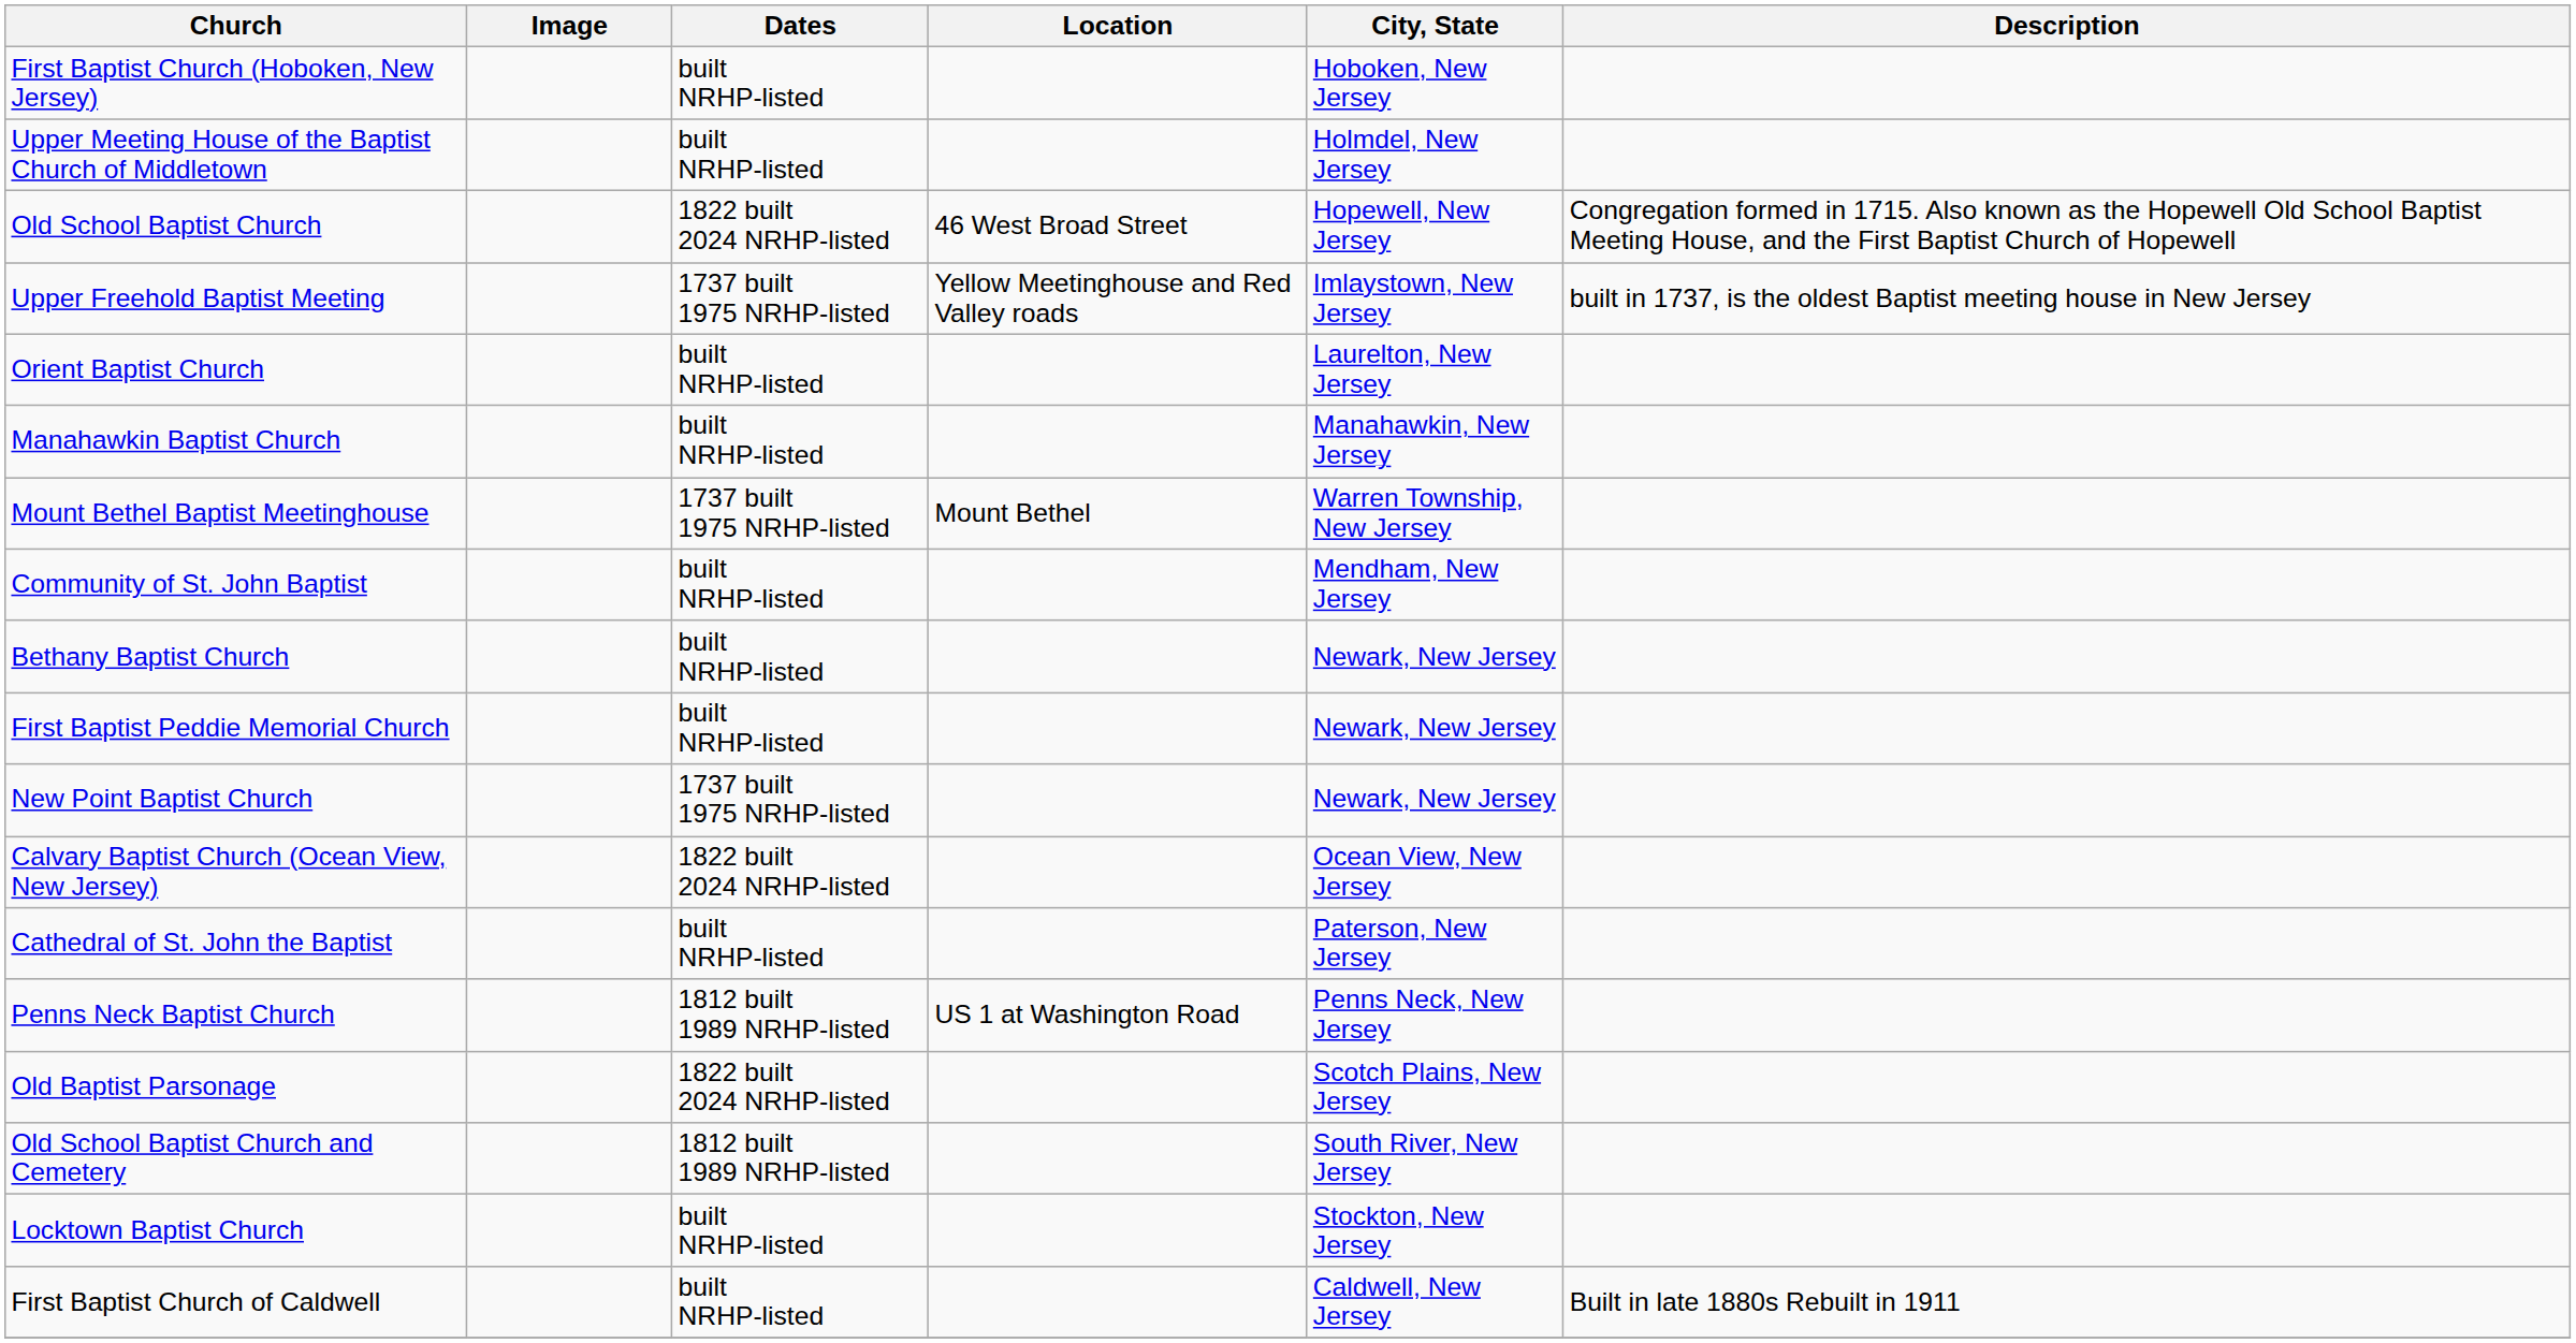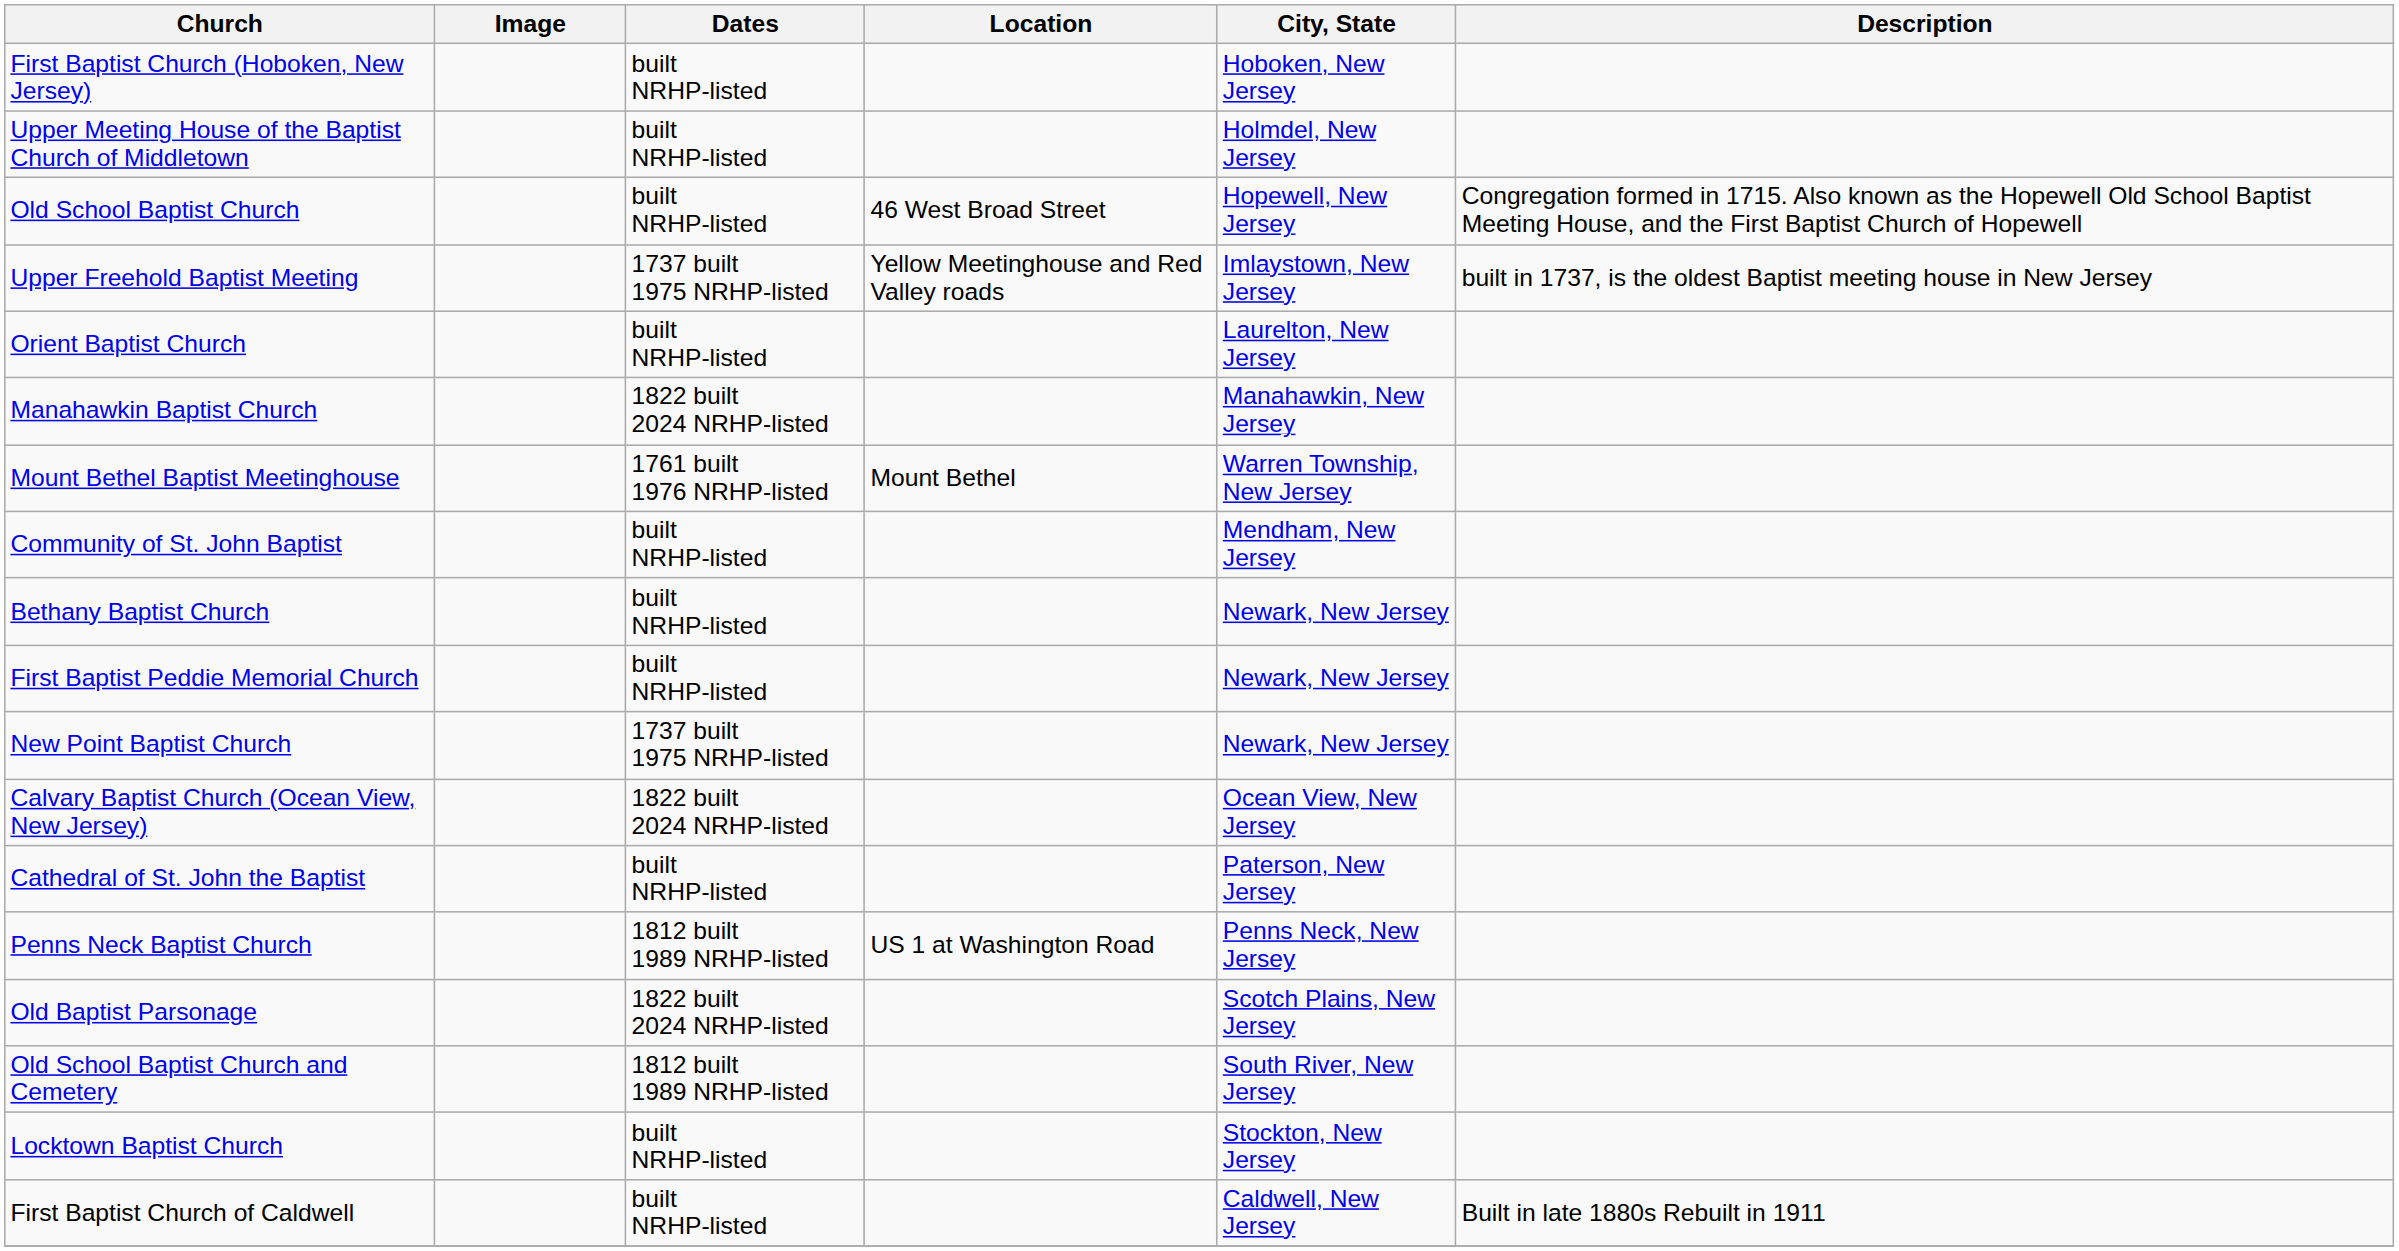 <table class="wikitable sortable" style="width:98%">
 <tr>
 <th width = 18%><strong>Church</strong></th>
 <th width = 8% class="unsortable"><strong>Image</strong></th>
 <th width = 10%><strong>Dates</strong></th>
 <th><strong>Location</strong></th>
 <th width = 10%><strong>City, State</strong></th>
 <th class="unsortable"><strong>Description</strong></th>
 </tr>
 <tr ->
 <td><a href='#'>First Baptist Church (Hoboken, New Jersey)</a></td>
 <td></td>
 <td>built<br> NRHP-listed</td>
 <td></td>
 <td><a href='#'>Hoboken, New Jersey</a></td>
 <td></td>
 </tr>
 <tr ->
 <td><a href='#'>Upper Meeting House of the Baptist Church of Middletown</a></td>
 <td></td>
 <td>built<br> NRHP-listed</td>
 <td></td>
 <td><a href='#'>Holmdel, New Jersey</a></td>
 <td></td>
 </tr>
 <tr ->
 <td><a href='#'>Old School Baptist Church</a></td>
 <td></td>
-<td>1822 built<br> 2024 NRHP-listed</td>
+<td>built<br> NRHP-listed</td>
 <td>46 West Broad Street<br><small></small></td>
 <td><a href='#'>Hopewell, New Jersey</a></td>
 <td>Congregation formed in 1715. Also known as the Hopewell Old School Baptist Meeting House, and the First Baptist Church of Hopewell</td>
 </tr>
 <tr ->
 <td><a href='#'>Upper Freehold Baptist Meeting</a></td>
 <td></td>
 <td>1737 built<br> 1975 NRHP-listed</td>
 <td>Yellow Meetinghouse and Red Valley roads<br><small></small></td>
 <td><a href='#'>Imlaystown, New Jersey</a></td>
 <td>built in 1737, is the oldest Baptist meeting house in New Jersey</td>
 </tr>
 <tr ->
 <td><a href='#'>Orient Baptist Church</a></td>
 <td></td>
 <td>built<br> NRHP-listed</td>
 <td></td>
 <td><a href='#'>Laurelton, New Jersey</a></td>
 <td></td>
 </tr>
 <tr ->
 <td><a href='#'>Manahawkin Baptist Church</a></td>
 <td></td>
-<td>built<br> NRHP-listed</td>
+<td>1822 built<br> 2024 NRHP-listed</td>
 <td></td>
 <td><a href='#'>Manahawkin, New Jersey</a></td>
 <td></td>
 </tr>
 <tr ->
 <td><a href='#'>Mount Bethel Baptist Meetinghouse</a></td>
 <td></td>
-<td>1737 built<br> 1975 NRHP-listed</td>
+<td>1761 built<br> 1976 NRHP-listed</td>
 <td>Mount Bethel<br><small></small></td>
 <td><a href='#'>Warren Township, New Jersey</a></td>
 <td></td>
 </tr>
 <tr ->
 <td><a href='#'>Community of St. John Baptist</a></td>
 <td></td>
 <td>built<br> NRHP-listed</td>
 <td></td>
 <td><a href='#'>Mendham, New Jersey</a></td>
 <td></td>
 </tr>
 <tr ->
 <td><a href='#'>Bethany Baptist Church</a></td>
 <td></td>
 <td>built<br> NRHP-listed</td>
 <td></td>
 <td><a href='#'>Newark, New Jersey</a></td>
 <td></td>
 </tr>
 <tr ->
 <td><a href='#'>First Baptist Peddie Memorial Church</a></td>
 <td></td>
 <td>built<br> NRHP-listed</td>
 <td></td>
 <td><a href='#'>Newark, New Jersey</a></td>
 <td></td>
 </tr>
 <tr ->
 <td><a href='#'>New Point Baptist Church</a></td>
 <td></td>
 <td>1737 built<br> 1975 NRHP-listed</td>
 <td></td>
 <td><a href='#'>Newark, New Jersey</a></td>
 <td></td>
 </tr>
 <tr ->
 <td><a href='#'>Calvary Baptist Church (Ocean View, New Jersey)</a></td>
 <td></td>
 <td>1822 built<br> 2024 NRHP-listed</td>
 <td></td>
 <td><a href='#'>Ocean View, New Jersey</a></td>
 <td></td>
 </tr>
 <tr ->
 <td><a href='#'>Cathedral of St. John the Baptist</a></td>
 <td></td>
 <td>built<br> NRHP-listed</td>
 <td></td>
 <td><a href='#'>Paterson, New Jersey</a></td>
 <td></td>
 </tr>
 <tr ->
 <td><a href='#'>Penns Neck Baptist Church</a></td>
 <td></td>
 <td>1812 built<br> 1989 NRHP-listed</td>
 <td>US 1 at Washington Road<br><small></small></td>
 <td><a href='#'>Penns Neck, New Jersey</a></td>
 <td></td>
 </tr>
 <tr ->
 <td><a href='#'>Old Baptist Parsonage</a></td>
 <td></td>
 <td>1822 built<br> 2024 NRHP-listed</td>
 <td></td>
 <td><a href='#'>Scotch Plains, New Jersey</a></td>
 <td></td>
 </tr>
 <tr ->
 <td><a href='#'>Old School Baptist Church and Cemetery</a></td>
 <td></td>
 <td>1812 built<br> 1989 NRHP-listed</td>
 <td></td>
 <td><a href='#'>South River, New Jersey</a></td>
 <td></td>
 </tr>
 <tr ->
 <td><a href='#'>Locktown Baptist Church</a></td>
 <td></td>
 <td>built<br> NRHP-listed</td>
 <td></td>
 <td><a href='#'>Stockton, New Jersey</a></td>
 <td></td>
 </tr>
 <tr ->
 <td>First Baptist Church of Caldwell</td>
 <td></td>
 <td>built<br> NRHP-listed</td>
 <td></td>
 <td><a href='#'>Caldwell, New Jersey</a></td>
 <td>Built in late 1880s Rebuilt in 1911</td>
 </tr>
 <tr ->
 </tr>
 </table>
